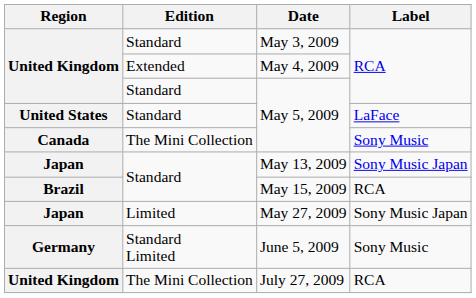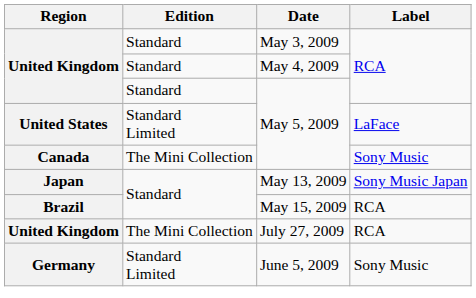 <table class="wikitable plainrowheaders">
 <tr>
 <th>Region</th>
 <th>Edition</th>
 <th>Date</th>
 <th>Label</th>
 </tr>
 <tr>
 <th scope="row" rowspan="3">United Kingdom</th>
 <td>Standard </td>
 <td>May 3, 2009</td>
 <td rowspan="3"><a href='#'>RCA</a></td>
 </tr>
 <tr>
-<td>Extended  </td>
+<td>Standard </td>
 <td>May 4, 2009</td>
 </tr>
 <tr>
 <td>Standard </td>
 <td rowspan="3">May 5, 2009</td>
 </tr>
 <tr>
 <th scope="row">United States</th>
-<td>Standard </td>
+<td>Standard <br>Limited </td>
 <td><a href='#'>LaFace</a></td>
 </tr>
 <tr>
 <th scope="row">Canada</th>
 <td>The Mini Collection</td>
 <td><a href='#'>Sony Music</a></td>
 </tr>
 <tr>
 <th scope="row">Japan</th>
 <td rowspan="2">Standard </td>
 <td>May 13, 2009</td>
 <td><a href='#'>Sony Music Japan</a></td>
 </tr>
 <tr>
 <th scope="row">Brazil</th>
 <td>May 15, 2009</td>
 <td>RCA</td>
 </tr>
 <tr>
-<th scope="row">Japan</th>
-<td>Limited </td>
-<td>May 27, 2009</td>
-<td>Sony Music Japan</td>
+<th scope="row">United Kingdom</th>
+<td>The Mini Collection</td>
+<td>July 27, 2009</td>
+<td>RCA</td>
 </tr>
 <tr>
 <th scope="row">Germany</th>
 <td>Standard <br>Limited </td>
 <td>June 5, 2009</td>
 <td>Sony Music</td>
 </tr>
-<tr>
-<th scope="row">United Kingdom</th>
-<td>The Mini Collection</td>
-<td>July 27, 2009</td>
-<td>RCA</td>
-</tr>
 </table>
